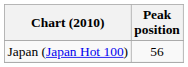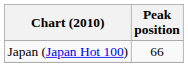 <table class="wikitable">
 <tr>
 <th>Chart (2010)</th>
 <th>Peak<br>position</th>
 </tr>
 <tr>
 </tr>
 <tr>
 </tr>
 <tr>
 <td>Japan (<a href='#'>Japan Hot 100</a>)</td>
-<td align=center>56</td>
+<td align=center>66</td>
 </tr>
 <tr>
 </tr>
 <tr>
 </tr>
 <tr>
 </tr>
 </table>
